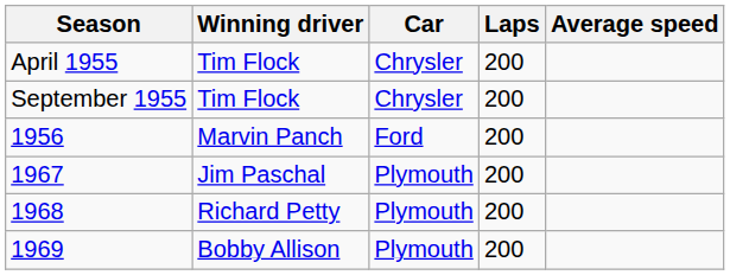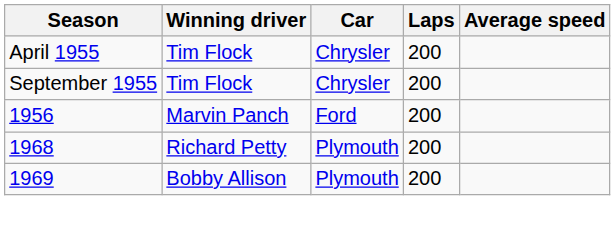 <table class="wikitable" border="1">
 <tr>
 <th>Season</th>
 <th>Winning driver</th>
 <th>Car</th>
 <th>Laps</th>
 <th>Average speed</th>
 </tr>
 <tr>
 <td>April <a href='#'>1955</a></td>
 <td><a href='#'>Tim Flock</a></td>
 <td><a href='#'>Chrysler</a></td>
 <td>200</td>
 <td></td>
 </tr>
 <tr>
 <td>September <a href='#'>1955</a></td>
 <td><a href='#'>Tim Flock</a></td>
 <td><a href='#'>Chrysler</a></td>
 <td>200</td>
 <td></td>
 </tr>
 <tr>
 <td><a href='#'>1956</a></td>
 <td><a href='#'>Marvin Panch</a></td>
 <td><a href='#'>Ford</a></td>
 <td>200</td>
 <td></td>
 </tr>
 <tr>
-<td><a href='#'>1967</a></td>
-<td><a href='#'>Jim Paschal</a></td>
-<td><a href='#'>Plymouth</a></td>
-<td>200</td>
-<td></td>
-</tr>
-<tr>
 <td><a href='#'>1968</a></td>
 <td><a href='#'>Richard Petty</a></td>
 <td><a href='#'>Plymouth</a></td>
 <td>200</td>
 <td></td>
 </tr>
 <tr>
 <td><a href='#'>1969</a></td>
 <td><a href='#'>Bobby Allison</a></td>
 <td><a href='#'>Plymouth</a></td>
 <td>200</td>
 <td></td>
 </tr>
 </table>
